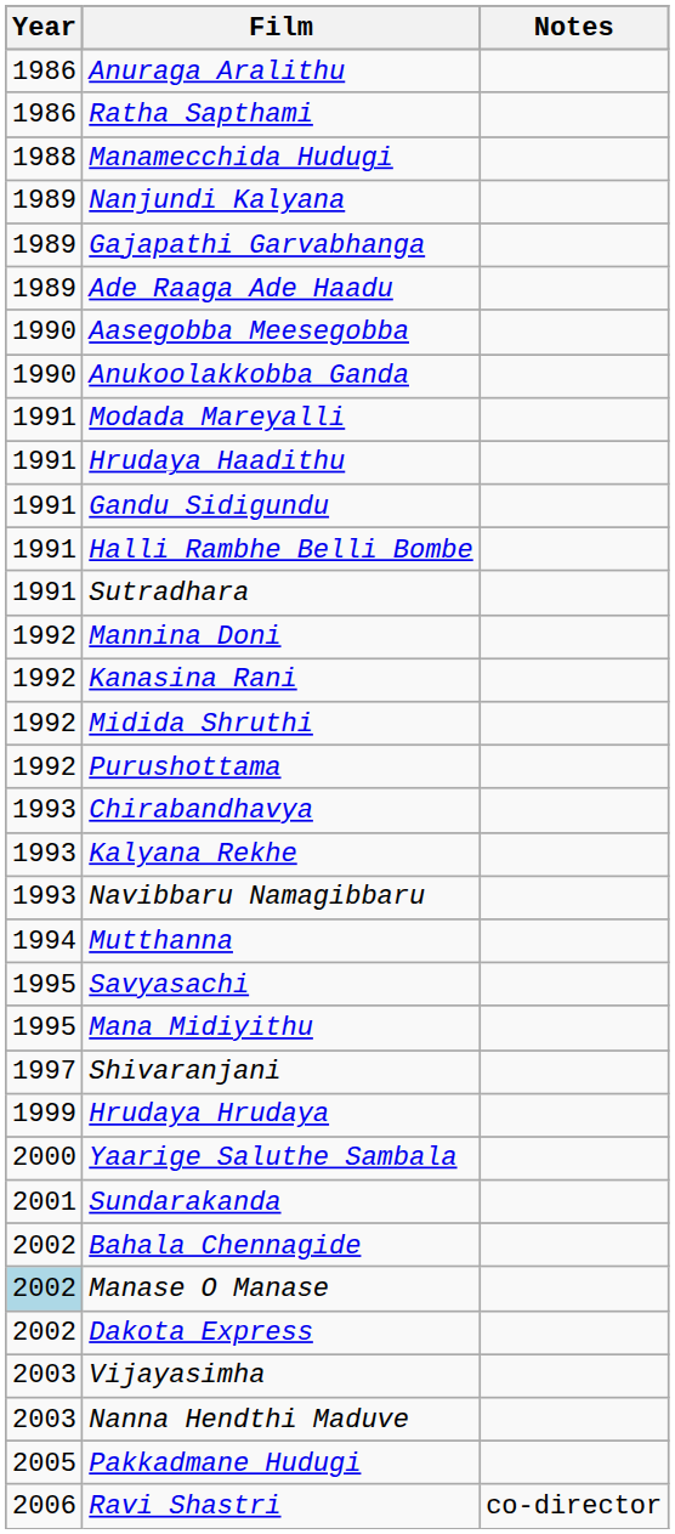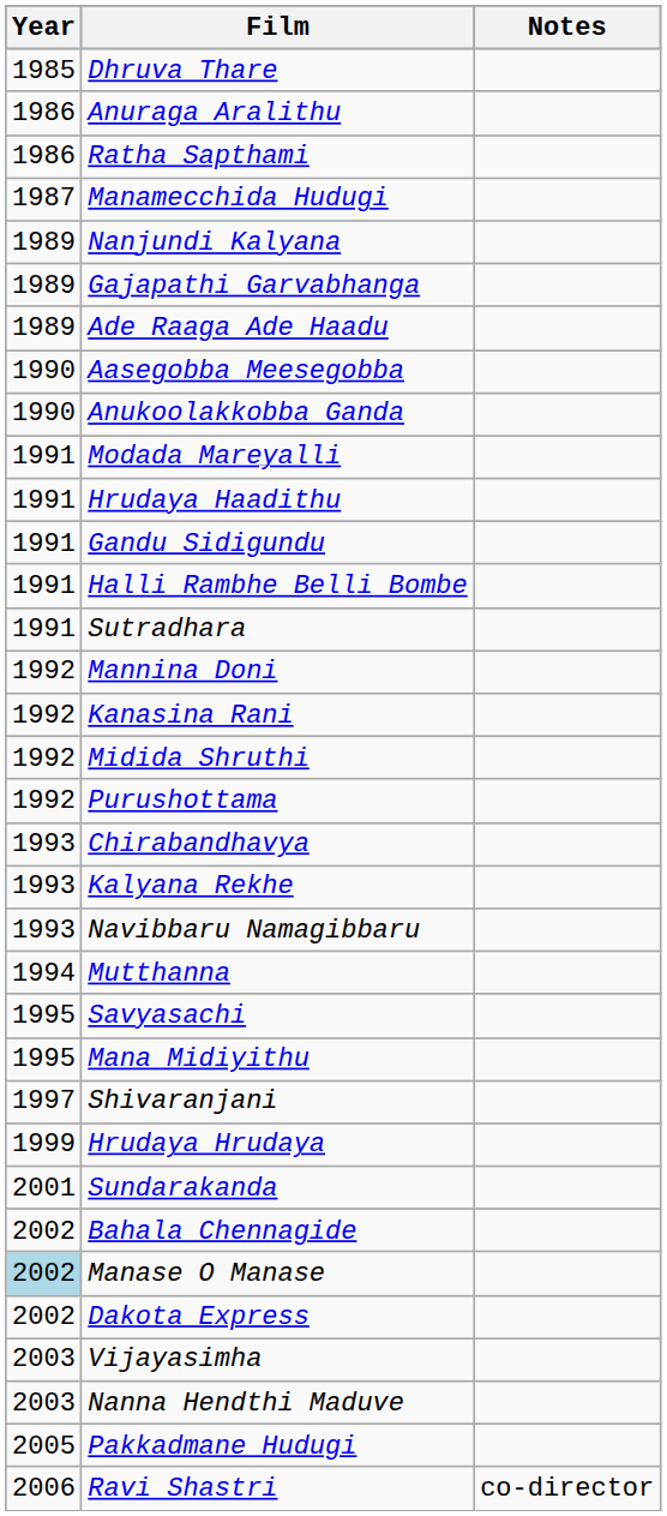 <table class="wikitable sortable">
 <tr style="background:#000;">
 <th>Year</th>
 <th>Film</th>
 <th class=unsortable>Notes</th>
+</tr>
+<tr>
+<td>1985</td>
+<td><em><a href='#'>Dhruva Thare</a></em></td>
+<td></td>
 </tr>
 <tr>
 <td>1986</td>
 <td><em><a href='#'>Anuraga Aralithu</a></em></td>
 <td></td>
 </tr>
 <tr>
 <td>1986</td>
 <td><em><a href='#'>Ratha Sapthami</a></em></td>
 <td></td>
 </tr>
 <tr>
-<td>1988</td>
+<td>1987</td>
 <td><em><a href='#'>Manamecchida Hudugi</a></em></td>
 <td></td>
 </tr>
 <tr>
 <td>1989</td>
 <td><em><a href='#'>Nanjundi Kalyana</a></em></td>
 <td></td>
 </tr>
 <tr>
 <td>1989</td>
 <td><em><a href='#'>Gajapathi Garvabhanga</a></em></td>
 <td></td>
 </tr>
 <tr>
 <td>1989</td>
 <td><em><a href='#'>Ade Raaga Ade Haadu</a></em></td>
 <td></td>
 </tr>
 <tr>
 <td>1990</td>
 <td><em><a href='#'>Aasegobba Meesegobba</a></em></td>
 <td></td>
 </tr>
 <tr>
 <td>1990</td>
 <td><em><a href='#'>Anukoolakkobba Ganda</a></em></td>
 <td></td>
 </tr>
 <tr>
 <td>1991</td>
 <td><em><a href='#'>Modada Mareyalli</a></em></td>
 <td></td>
 </tr>
 <tr>
 <td>1991</td>
 <td><em><a href='#'>Hrudaya Haadithu</a></em></td>
 <td></td>
 </tr>
 <tr>
 <td>1991</td>
 <td><em><a href='#'>Gandu Sidigundu</a></em></td>
 <td></td>
 </tr>
 <tr>
 <td>1991</td>
 <td><em><a href='#'>Halli Rambhe Belli Bombe</a></em></td>
 <td></td>
 </tr>
 <tr>
 <td>1991</td>
 <td><em>Sutradhara</em></td>
 <td></td>
 </tr>
 <tr>
 <td>1992</td>
 <td><em><a href='#'>Mannina Doni</a></em></td>
 <td></td>
 </tr>
 <tr>
 <td>1992</td>
 <td><em><a href='#'>Kanasina Rani</a></em></td>
 <td></td>
 </tr>
 <tr>
 <td>1992</td>
 <td><em><a href='#'>Midida Shruthi</a></em></td>
 <td></td>
 </tr>
 <tr>
 <td>1992</td>
 <td><em><a href='#'>Purushottama</a></em></td>
 <td></td>
 </tr>
 <tr>
 <td>1993</td>
 <td><em><a href='#'>Chirabandhavya</a></em></td>
 <td></td>
 </tr>
 <tr>
 <td>1993</td>
 <td><em><a href='#'>Kalyana Rekhe</a></em></td>
 <td></td>
 </tr>
 <tr>
 <td>1993</td>
 <td><em>Navibbaru Namagibbaru</em></td>
 <td></td>
 </tr>
 <tr>
 <td>1994</td>
 <td><em><a href='#'>Mutthanna</a></em></td>
 <td></td>
 </tr>
 <tr>
 <td>1995</td>
 <td><em><a href='#'>Savyasachi</a></em></td>
 <td></td>
 </tr>
 <tr>
 <td>1995</td>
 <td><em><a href='#'>Mana Midiyithu</a></em></td>
 <td></td>
 </tr>
 <tr>
 <td>1997</td>
 <td><em>Shivaranjani</em></td>
 <td></td>
 </tr>
 <tr>
 <td>1999</td>
 <td><em><a href='#'>Hrudaya Hrudaya</a></em></td>
 <td></td>
 </tr>
 <tr>
-<td>2000</td>
-<td><em><a href='#'>Yaarige Saluthe Sambala</a></em></td>
-<td></td>
-</tr>
-<tr>
 <td>2001</td>
 <td><em><a href='#'>Sundarakanda</a></em></td>
 <td></td>
 </tr>
 <tr>
 <td>2002</td>
 <td><em><a href='#'>Bahala Chennagide</a></em></td>
 <td></td>
 </tr>
 <tr>
 <td style="background: lightblue;">2002</td>
 <td><em>Manase O Manase</em></td>
 <td></td>
 </tr>
 <tr>
 <td>2002</td>
 <td><em><a href='#'>Dakota Express</a></em></td>
 <td></td>
 </tr>
 <tr>
 <td>2003</td>
 <td><em>Vijayasimha</em></td>
 <td></td>
 </tr>
 <tr>
 <td>2003</td>
 <td><em>Nanna Hendthi Maduve</em></td>
 <td></td>
 </tr>
 <tr>
 <td>2005</td>
 <td><em><a href='#'>Pakkadmane Hudugi</a></em></td>
 <td></td>
 </tr>
 <tr>
 <td>2006</td>
 <td><em><a href='#'>Ravi Shastri</a></em></td>
 <td>co-director</td>
 </tr>
 </table>
